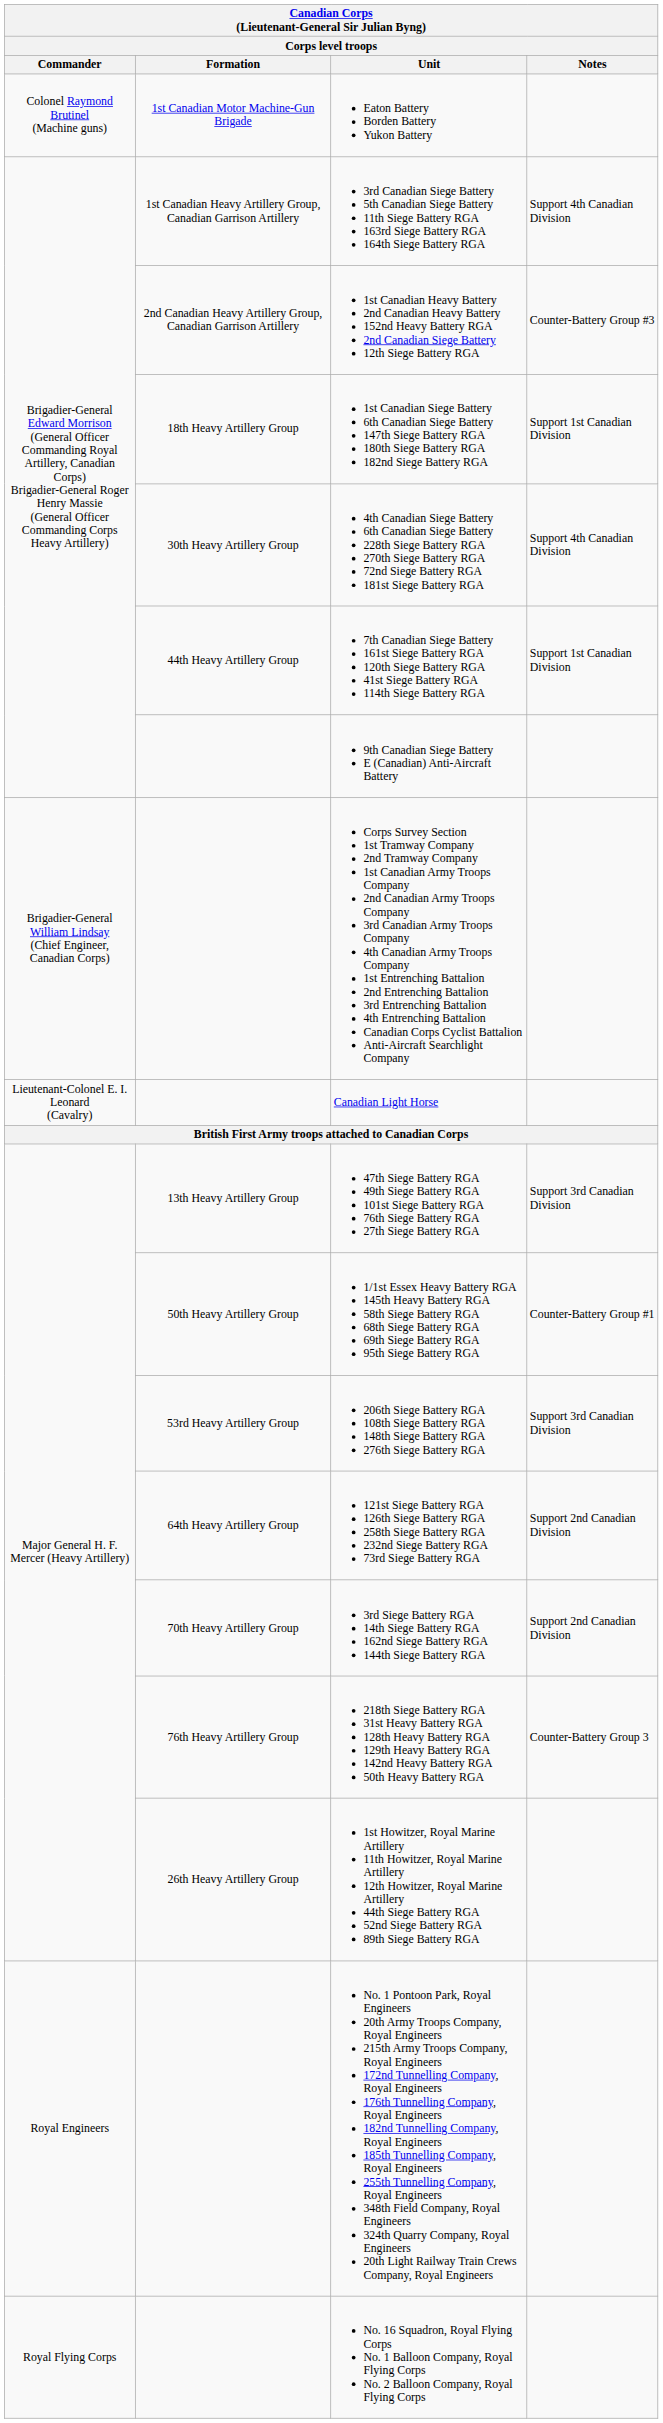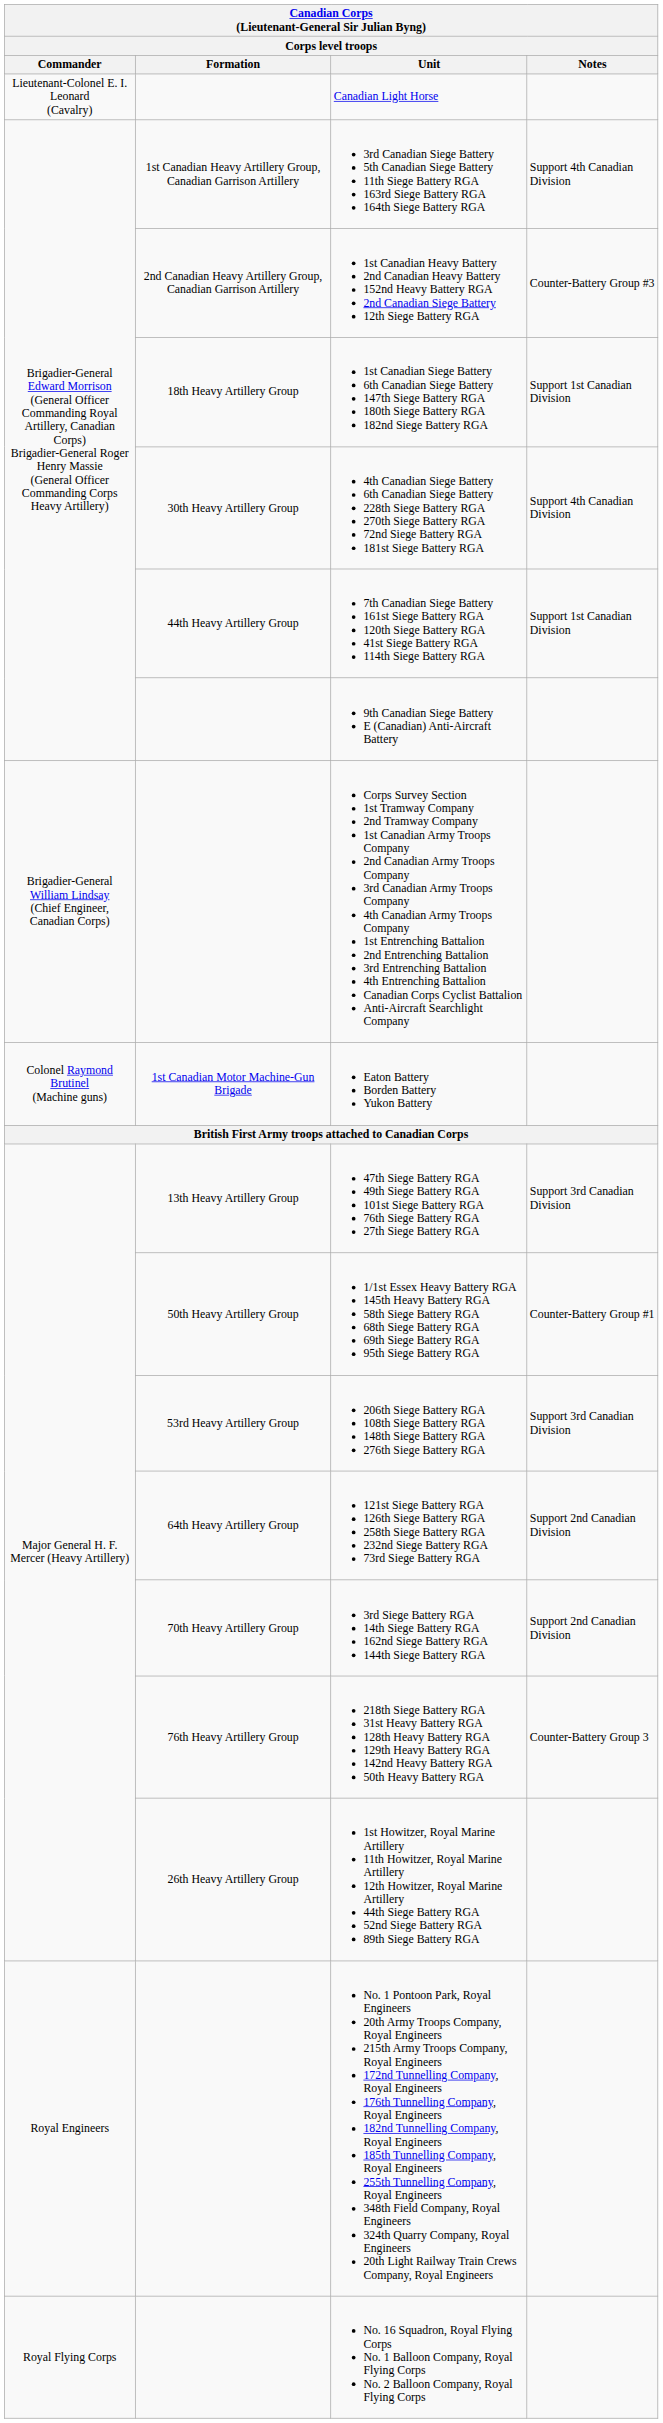 <table class="wikitable" width=100%>
 <tr valign="top">
 <th colspan="4" bgcolor="white"><a href='#'>Canadian Corps</a><br>(Lieutenant-General Sir Julian Byng)</th>
 </tr>
 <tr valign="top">
 <th colspan="4" bgcolor="white">Corps level troops</th>
 </tr>
 <tr>
 <th width=20%; align= center rowspan=1>Commander</th>
 <th width=30%; align= center rowspan=1>Formation</th>
 <th width=30%; align= center rowspan=1>Unit</th>
 <th width=20%; align= center rowspan=1>Notes</th>
 </tr>
 <tr>
-<td align= center>Colonel <a href='#'>Raymond Brutinel</a><br>(Machine guns)</td>
-<td align= center><a href='#'>1st Canadian Motor Machine-Gun Brigade</a></td>
-<td align= left><br><ul><li>Eaton Battery</li><li>Borden Battery</li><li>Yukon Battery</li></ul></td>
+<td align= center>Lieutenant-Colonel E. I. Leonard<br>(Cavalry)</td>
+<td align= center></td>
+<td align= left><a href='#'>Canadian Light Horse</a></td>
 <td align= left></td>
 </tr>
 <tr>
 <td rowspan=6 align= center>Brigadier-General <a href='#'>Edward Morrison</a><br>(General Officer Commanding Royal Artillery, Canadian Corps)<br>Brigadier-General Roger Henry Massie<br>(General Officer Commanding Corps Heavy Artillery)</td>
 <td align= center>1st Canadian Heavy Artillery Group, Canadian Garrison Artillery</td>
 <td align= left><br><ul><li>3rd Canadian Siege Battery</li><li>5th Canadian Siege Battery</li><li>11th Siege Battery RGA</li><li>163rd Siege Battery RGA</li><li>164th Siege Battery RGA</li></ul></td>
 <td align= left>Support 4th Canadian Division</td>
 </tr>
 <tr>
 <td align= center>2nd Canadian Heavy Artillery Group, Canadian Garrison Artillery</td>
 <td align= left><br><ul><li>1st Canadian Heavy Battery</li><li>2nd Canadian Heavy Battery</li><li>152nd Heavy Battery RGA</li><li><a href='#'>2nd Canadian Siege Battery</a></li><li>12th Siege Battery RGA</li></ul></td>
 <td align= left>Counter-Battery Group #3</td>
 </tr>
 <tr>
 <td align= center>18th Heavy Artillery Group</td>
 <td align= left><br><ul><li>1st Canadian Siege Battery</li><li>6th Canadian Siege Battery</li><li>147th Siege Battery RGA</li><li>180th Siege Battery RGA</li><li>182nd Siege Battery RGA</li></ul></td>
 <td align= left>Support 1st Canadian Division</td>
 </tr>
 <tr>
 <td align= center>30th Heavy Artillery Group</td>
 <td align= left><br><ul><li>4th Canadian Siege Battery</li><li>6th Canadian Siege Battery</li><li>228th Siege Battery RGA</li><li>270th Siege Battery RGA</li><li>72nd Siege Battery RGA</li><li>181st Siege Battery RGA</li></ul></td>
 <td align= left>Support 4th Canadian Division</td>
 </tr>
 <tr>
 <td align= center>44th Heavy Artillery Group</td>
 <td align= left><br><ul><li>7th Canadian Siege Battery</li><li>161st Siege Battery RGA</li><li>120th Siege Battery RGA</li><li>41st Siege Battery RGA</li><li>114th Siege Battery RGA</li></ul></td>
 <td align= left>Support 1st Canadian Division</td>
 </tr>
 <tr>
 <td align= center></td>
 <td align= left><br><ul><li>9th Canadian Siege Battery</li><li>E (Canadian) Anti-Aircraft Battery</li></ul></td>
 <td align= left></td>
 </tr>
 <tr>
 <td align= center>Brigadier-General <a href='#'>William Lindsay</a><br>(Chief Engineer, Canadian Corps)</td>
 <td align= center></td>
 <td align= left><br><ul><li>Corps Survey Section</li><li>1st Tramway Company</li><li>2nd Tramway Company</li><li>1st Canadian Army Troops Company</li><li>2nd Canadian Army Troops Company</li><li>3rd Canadian Army Troops Company</li><li>4th Canadian Army Troops Company</li><li>1st Entrenching Battalion</li><li>2nd Entrenching Battalion</li><li>3rd Entrenching Battalion</li><li>4th Entrenching Battalion</li><li>Canadian Corps Cyclist Battalion</li><li>Anti-Aircraft Searchlight Company</li></ul></td>
 <td align= left></td>
 </tr>
 <tr>
-<td align= center>Lieutenant-Colonel E. I. Leonard<br>(Cavalry)</td>
-<td align= center></td>
-<td align= left><a href='#'>Canadian Light Horse</a></td>
+<td align= center>Colonel <a href='#'>Raymond Brutinel</a><br>(Machine guns)</td>
+<td align= center><a href='#'>1st Canadian Motor Machine-Gun Brigade</a></td>
+<td align= left><br><ul><li>Eaton Battery</li><li>Borden Battery</li><li>Yukon Battery</li></ul></td>
 <td align= left></td>
 </tr>
 <tr valign="top">
 <th colspan="4" bgcolor="white">British First Army troops attached to Canadian Corps</th>
 </tr>
 <tr>
 <td rowspan="7" align= center>Major General H. F. Mercer (Heavy Artillery)</td>
 <td align= center>13th Heavy Artillery Group</td>
 <td align= left><br><ul><li>47th Siege Battery RGA</li><li>49th Siege Battery RGA</li><li>101st Siege Battery RGA</li><li>76th Siege Battery RGA</li><li>27th Siege Battery RGA</li></ul></td>
 <td align= left>Support 3rd Canadian Division</td>
 </tr>
 <tr>
 <td align= center>50th Heavy Artillery Group</td>
 <td align= left><br><ul><li>1/1st Essex Heavy Battery RGA</li><li>145th Heavy Battery RGA</li><li>58th Siege Battery RGA</li><li>68th Siege Battery RGA</li><li>69th Siege Battery RGA</li><li>95th Siege Battery RGA</li></ul></td>
 <td align= left>Counter-Battery Group #1</td>
 </tr>
 <tr>
 <td align= center>53rd Heavy Artillery Group</td>
 <td align= left><br><ul><li>206th Siege Battery RGA</li><li>108th Siege Battery RGA</li><li>148th Siege Battery RGA</li><li>276th Siege Battery RGA</li></ul></td>
 <td align= left>Support 3rd Canadian Division</td>
 </tr>
 <tr>
 <td align= center>64th Heavy Artillery Group</td>
 <td align= left><br><ul><li>121st Siege Battery RGA</li><li>126th Siege Battery RGA</li><li>258th Siege Battery RGA</li><li>232nd Siege Battery RGA</li><li>73rd Siege Battery RGA</li></ul></td>
 <td align= left>Support 2nd Canadian Division</td>
 </tr>
 <tr>
 <td align= center>70th Heavy Artillery Group</td>
 <td align= left><br><ul><li>3rd Siege Battery RGA</li><li>14th Siege Battery RGA</li><li>162nd Siege Battery RGA</li><li>144th Siege Battery RGA</li></ul></td>
 <td align= left>Support 2nd Canadian Division</td>
 </tr>
 <tr>
 <td align= center>76th Heavy Artillery Group</td>
 <td align= left><br><ul><li>218th Siege Battery RGA</li><li>31st Heavy Battery RGA</li><li>128th Heavy Battery RGA</li><li>129th Heavy Battery RGA</li><li>142nd Heavy Battery RGA</li><li>50th Heavy Battery RGA</li></ul></td>
 <td align= left>Counter-Battery Group 3</td>
 </tr>
 <tr>
 <td align= center>26th Heavy Artillery Group</td>
 <td align= left><br><ul><li>1st Howitzer, Royal Marine Artillery</li><li>11th Howitzer, Royal Marine Artillery</li><li>12th Howitzer, Royal Marine Artillery</li><li>44th Siege Battery RGA</li><li>52nd Siege Battery RGA</li><li>89th Siege Battery RGA</li></ul></td>
 <td align= left></td>
 </tr>
 <tr>
 <td align= center>Royal Engineers</td>
 <td align= center></td>
 <td align= left><br><ul><li>No. 1 Pontoon Park, Royal Engineers</li><li>20th Army Troops Company, Royal Engineers</li><li>215th Army Troops Company, Royal Engineers</li><li><a href='#'>172nd Tunnelling Company</a>, Royal Engineers</li><li><a href='#'>176th Tunnelling Company</a>, Royal Engineers</li><li><a href='#'>182nd Tunnelling Company</a>, Royal Engineers</li><li><a href='#'>185th Tunnelling Company</a>, Royal Engineers</li><li><a href='#'>255th Tunnelling Company</a>, Royal Engineers</li><li>348th Field Company, Royal Engineers</li><li>324th Quarry Company, Royal Engineers</li><li>20th Light Railway Train Crews Company, Royal Engineers</li></ul></td>
 <td align= left></td>
 </tr>
 <tr>
 <td align= center>Royal Flying Corps</td>
 <td align= center></td>
 <td align= left><br><ul><li>No. 16 Squadron, Royal Flying Corps</li><li>No. 1 Balloon Company, Royal Flying Corps</li><li>No. 2 Balloon Company, Royal Flying Corps</li></ul></td>
 <td align= left></td>
 </tr>
 </table>
